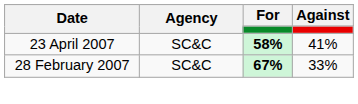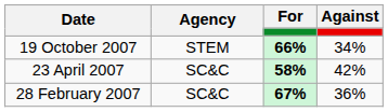 <table class="wikitable" style=text-align:center;font-size:85%;line-height:14px;">
 <tr>
 <th style="width:120px;" rowspan="2">Date</th>
 <th style="width:90px;" rowspan="2">Agency</th>
 <th>For</th>
 <th>Against</th>
 </tr>
 <tr>
 <th style="background:#088A29; width:40px;"></th>
 <th style="background:#E90000; width:40px;"></th>
 </tr>
 <tr>
+<td>19 October 2007</td>
+<td>STEM</td>
+<td style="background:#CEF6D8"><strong>66%</strong></td>
+<td>34%</td>
+</tr>
+<tr>
 <td>23 April 2007</td>
 <td>SC&C</td>
 <td style="background:#CEF6D8"><strong>58%</strong></td>
-<td>41%</td>
+<td>42%</td>
 </tr>
 <tr>
 <td>28 February 2007</td>
 <td>SC&C</td>
 <td style="background:#CEF6D8"><strong>67%</strong></td>
-<td>33%</td>
+<td>36%</td>
 </tr>
 </table>
